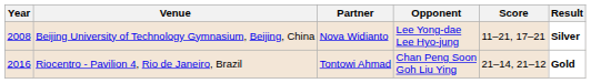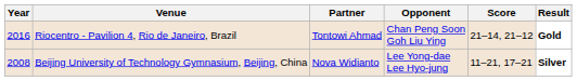 <table class="sortable wikitable" style="font-size: 90%">
 <tr>
 <th>Year</th>
 <th>Venue</th>
 <th>Partner</th>
 <th>Opponent</th>
 <th>Score</th>
 <th>Result</th>
 </tr>
 <tr style="background:#F3E6D7">
+<td align="center"><a href='#'>2016</a></td>
+<td align="left"><a href='#'>Riocentro - Pavilion 4</a>, <a href='#'>Rio de Janeiro</a>, Brazil</td>
+<td align="left"> <a href='#'>Tontowi Ahmad</a></td>
+<td align="left"> <a href='#'>Chan Peng Soon</a> <br>  <a href='#'>Goh Liu Ying</a></td>
+<td align="left">21–14, 21–12</td>
+<td style="text-align:left; background:white"> <strong>Gold</strong></td>
+</tr>
+<tr style="background:#F3E6D7">
 <td align="center"><a href='#'>2008</a></td>
 <td align="left"><a href='#'>Beijing University of Technology Gymnasium</a>, <a href='#'>Beijing</a>, China</td>
 <td align="left"> <a href='#'>Nova Widianto</a></td>
 <td align="left"> <a href='#'>Lee Yong-dae</a> <br>  <a href='#'>Lee Hyo-jung</a></td>
 <td align="left">11–21, 17–21</td>
 <td style="text-align:left; background:white"> <strong>Silver</strong></td>
 </tr>
-<tr style="background:#F3E6D7">
-<td align="center"><a href='#'>2016</a></td>
-<td align="left"><a href='#'>Riocentro - Pavilion 4</a>, <a href='#'>Rio de Janeiro</a>, Brazil</td>
-<td align="left"> <a href='#'>Tontowi Ahmad</a></td>
-<td align="left"> <a href='#'>Chan Peng Soon</a> <br>  <a href='#'>Goh Liu Ying</a></td>
-<td align="left">21–14, 21–12</td>
-<td style="text-align:left; background:white"> <strong>Gold</strong></td>
-</tr>
 </table>
